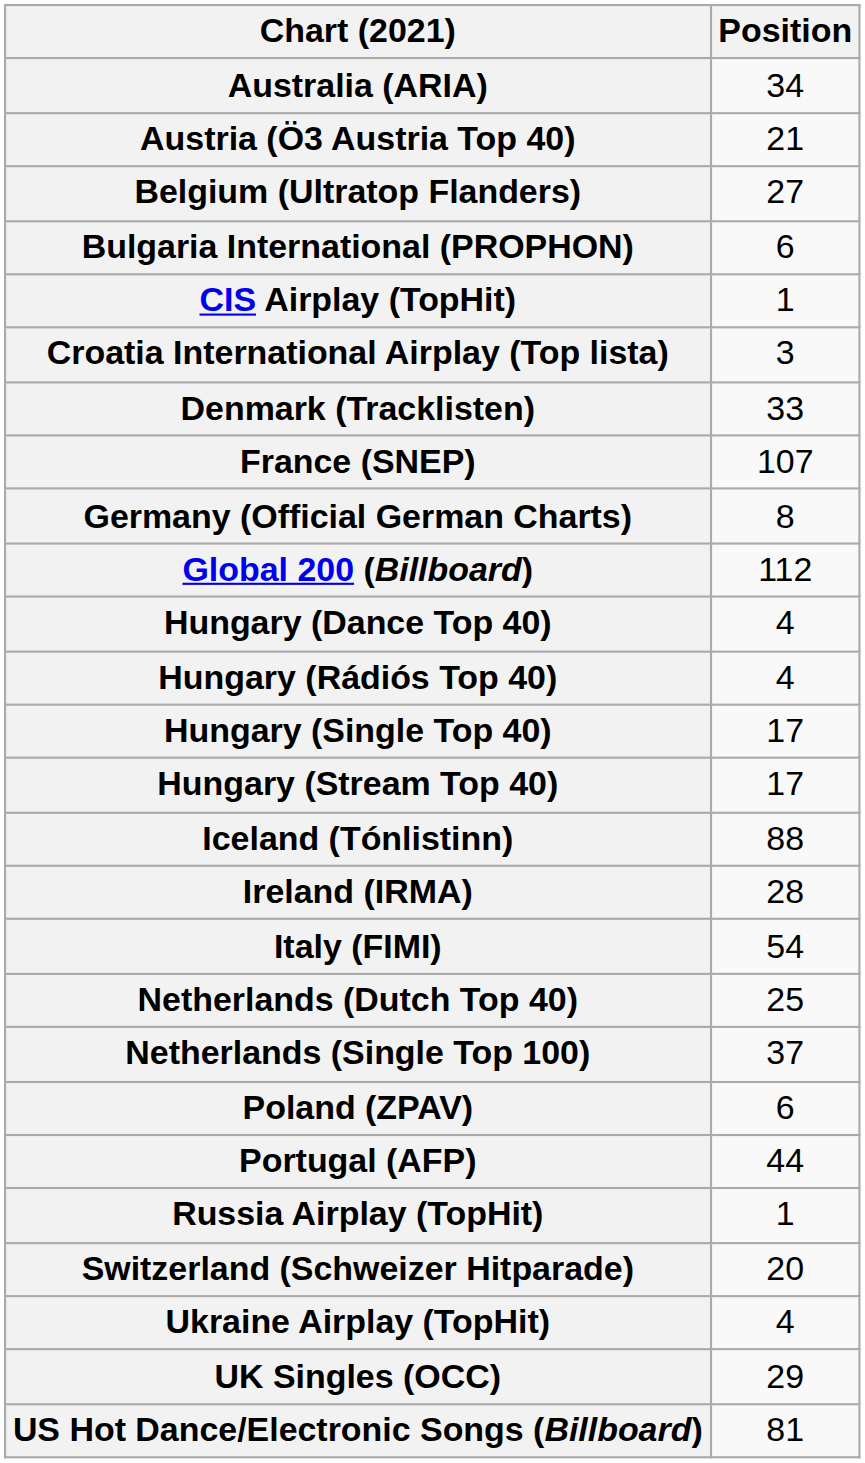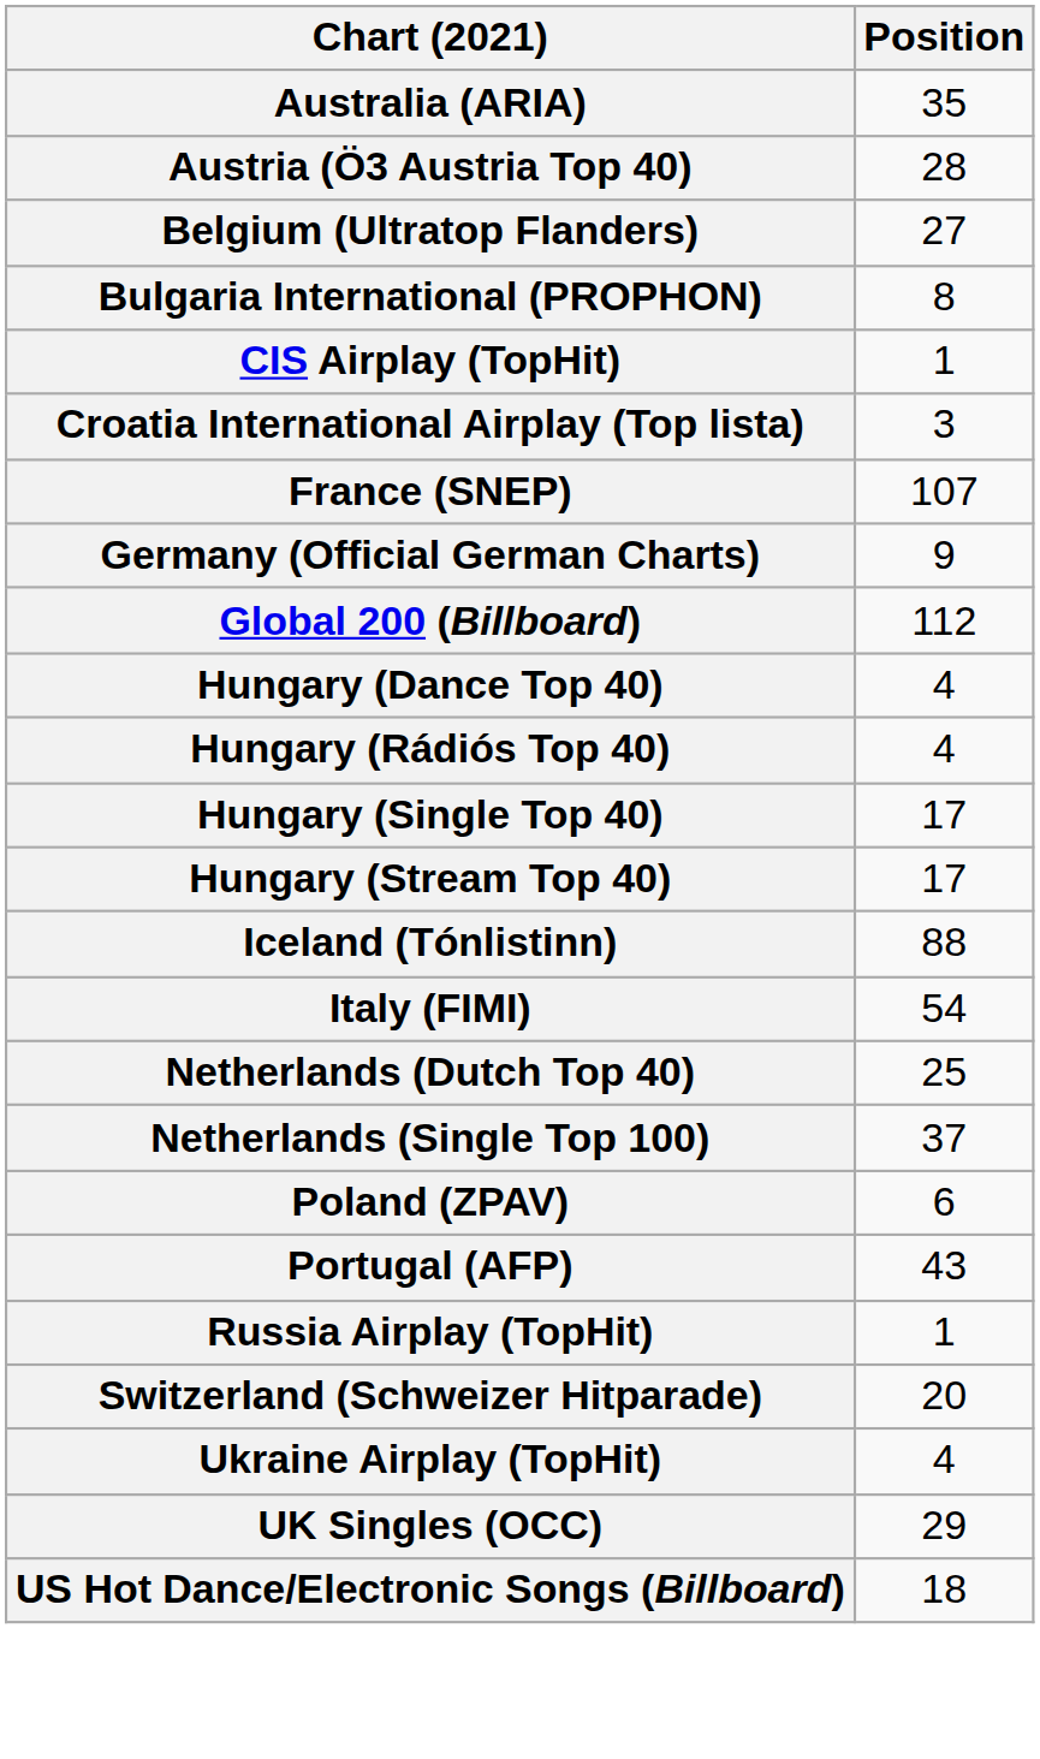 <table class="wikitable sortable plainrowheaders" style="text-align:center;">
 <tr>
 <th scope="col">Chart (2021)</th>
 <th scope="col">Position</th>
 </tr>
 <tr>
 <th scope="row">Australia (ARIA)</th>
-<td>34</td>
+<td>35</td>
 </tr>
 <tr>
 <th scope="row">Austria (Ö3 Austria Top 40)</th>
-<td>21</td>
+<td>28</td>
 </tr>
 <tr>
 <th scope="row">Belgium (Ultratop Flanders)</th>
 <td>27</td>
 </tr>
 <tr>
 <th scope="row">Bulgaria International (PROPHON)</th>
-<td>6</td>
+<td>8</td>
 </tr>
 <tr>
 <th scope="row"><a href='#'>CIS</a> Airplay (TopHit)</th>
 <td>1</td>
 </tr>
 <tr>
 <th scope="row">Croatia International Airplay (Top lista)</th>
 <td>3</td>
 </tr>
 <tr>
-<th scope="row">Denmark (Tracklisten)</th>
-<td>33</td>
-</tr>
-<tr>
 <th scope="row">France (SNEP)</th>
 <td>107</td>
 </tr>
 <tr>
 <th scope="row">Germany (Official German Charts)</th>
-<td>8</td>
+<td>9</td>
 </tr>
 <tr>
 <th scope="row"><a href='#'>Global 200</a> (<em>Billboard</em>)</th>
 <td>112</td>
 </tr>
 <tr>
 <th scope="row">Hungary (Dance Top 40)</th>
 <td>4</td>
 </tr>
 <tr>
 <th scope="row">Hungary (Rádiós Top 40)</th>
 <td>4</td>
 </tr>
 <tr>
 <th scope="row">Hungary (Single Top 40)</th>
 <td>17</td>
 </tr>
 <tr>
 <th scope="row">Hungary (Stream Top 40)</th>
 <td>17</td>
 </tr>
 <tr>
 <th scope="row">Iceland (Tónlistinn)</th>
 <td>88</td>
 </tr>
 <tr>
-<th scope="row">Ireland (IRMA)</th>
-<td>28</td>
-</tr>
-<tr>
 <th scope="row">Italy (FIMI)</th>
 <td>54</td>
 </tr>
 <tr>
 <th scope="row">Netherlands (Dutch Top 40)</th>
 <td>25</td>
 </tr>
 <tr>
 <th scope="row">Netherlands (Single Top 100)</th>
 <td>37</td>
 </tr>
 <tr>
 <th scope="row">Poland (ZPAV)</th>
 <td>6</td>
 </tr>
 <tr>
 <th scope="row">Portugal (AFP)</th>
-<td>44</td>
+<td>43</td>
 </tr>
 <tr>
 <th scope="row">Russia Airplay (TopHit)</th>
 <td>1</td>
 </tr>
 <tr>
 <th scope="row">Switzerland (Schweizer Hitparade)</th>
 <td>20</td>
 </tr>
 <tr>
 <th scope="row">Ukraine Airplay (TopHit)</th>
 <td>4</td>
 </tr>
 <tr>
 <th scope="row">UK Singles (OCC)</th>
 <td>29</td>
 </tr>
 <tr>
 <th scope="row">US Hot Dance/Electronic Songs (<em>Billboard</em>)</th>
-<td>81</td>
+<td>18</td>
 </tr>
 </table>
